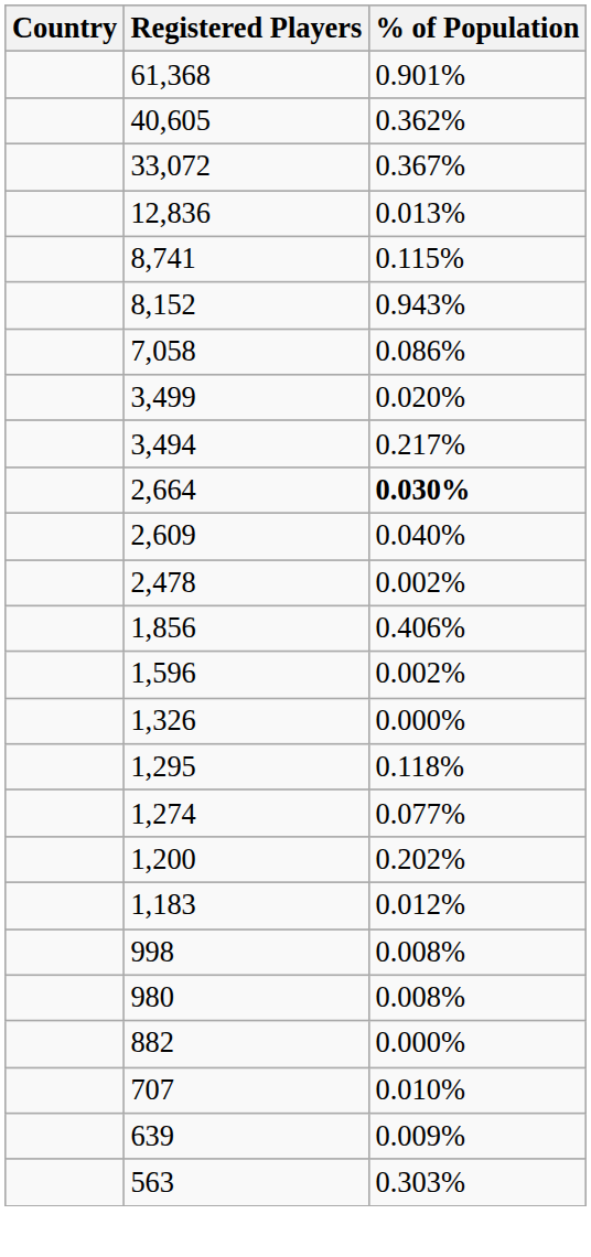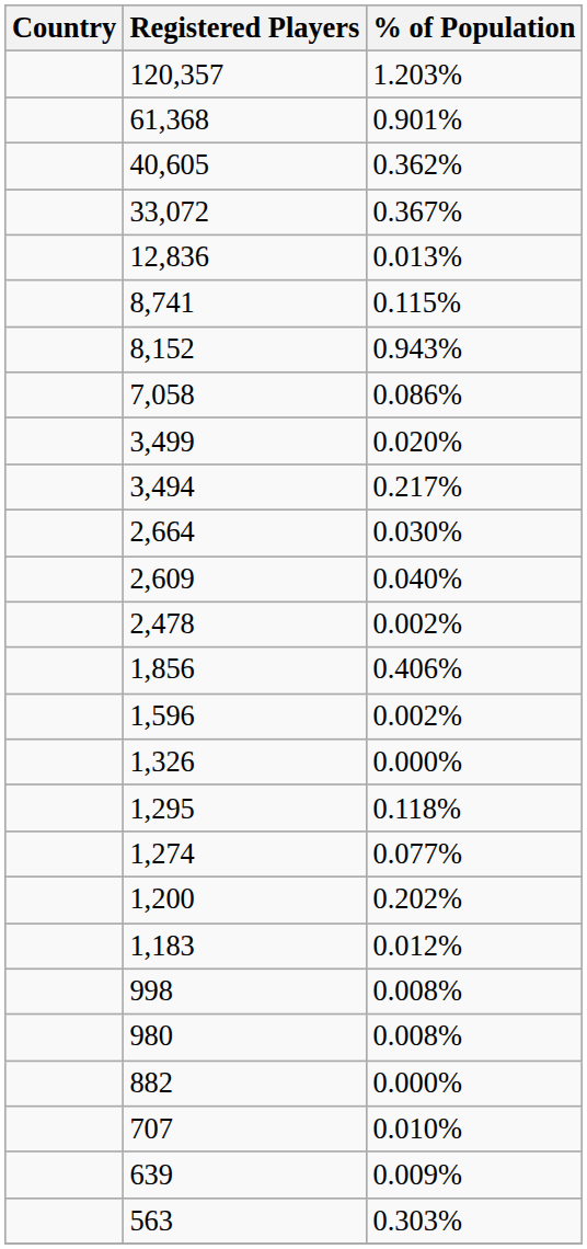 <table class="wikitable sortable">
 <tr>
 <th>Country</th>
 <th>Registered Players</th>
 <th>% of Population</th>
+</tr>
+<tr>
+<td></td>
+<td>120,357</td>
+<td>1.203%</td>
 </tr>
 <tr>
 <td></td>
 <td>61,368</td>
 <td>0.901%</td>
 </tr>
 <tr>
 <td>   </td>
 <td>40,605</td>
 <td>0.362%</td>
 </tr>
 <tr>
 <td></td>
 <td>33,072</td>
 <td>0.367%</td>
 </tr>
 <tr>
 <td></td>
 <td>12,836</td>
 <td>0.013%</td>
 </tr>
 <tr>
 <td></td>
 <td>8,741</td>
 <td>0.115%</td>
 </tr>
 <tr>
 <td></td>
 <td>8,152</td>
 <td>0.943%</td>
 </tr>
 <tr>
 <td></td>
 <td>7,058</td>
 <td>0.086%</td>
 </tr>
 <tr>
 <td></td>
 <td>3,499</td>
 <td>0.020%</td>
 </tr>
 <tr>
 <td></td>
 <td>3,494</td>
 <td>0.217%</td>
 </tr>
 <tr>
 <td></td>
 <td>2,664</td>
-<td><strong>0.030%</strong></td>
+<td>0.030%</td>
 </tr>
 <tr>
 <td></td>
 <td>2,609</td>
 <td>0.040%</td>
 </tr>
 <tr>
 <td></td>
 <td>2,478</td>
 <td>0.002%</td>
 </tr>
 <tr>
 <td></td>
 <td>1,856</td>
 <td>0.406%</td>
 </tr>
 <tr>
 <td></td>
 <td>1,596</td>
 <td>0.002%</td>
 </tr>
 <tr>
 <td></td>
 <td>1,326</td>
 <td>0.000%</td>
 </tr>
 <tr>
 <td></td>
 <td>1,295</td>
 <td>0.118%</td>
 </tr>
 <tr>
 <td></td>
 <td>1,274</td>
 <td>0.077%</td>
 </tr>
 <tr>
 <td></td>
 <td>1,200</td>
 <td>0.202%</td>
 </tr>
 <tr>
 <td></td>
 <td>1,183</td>
 <td>0.012%</td>
 </tr>
 <tr>
 <td></td>
 <td>998</td>
 <td>0.008%</td>
 </tr>
 <tr>
 <td></td>
 <td>980</td>
 <td>0.008%</td>
 </tr>
 <tr>
 <td></td>
 <td>882</td>
 <td>0.000%</td>
 </tr>
 <tr>
 <td></td>
 <td>707</td>
 <td>0.010%</td>
 </tr>
 <tr>
 <td></td>
 <td>639</td>
 <td>0.009%</td>
 </tr>
 <tr>
 <td></td>
 <td>563</td>
 <td>0.303%</td>
 </tr>
 <tr>
 </tr>
 </table>
